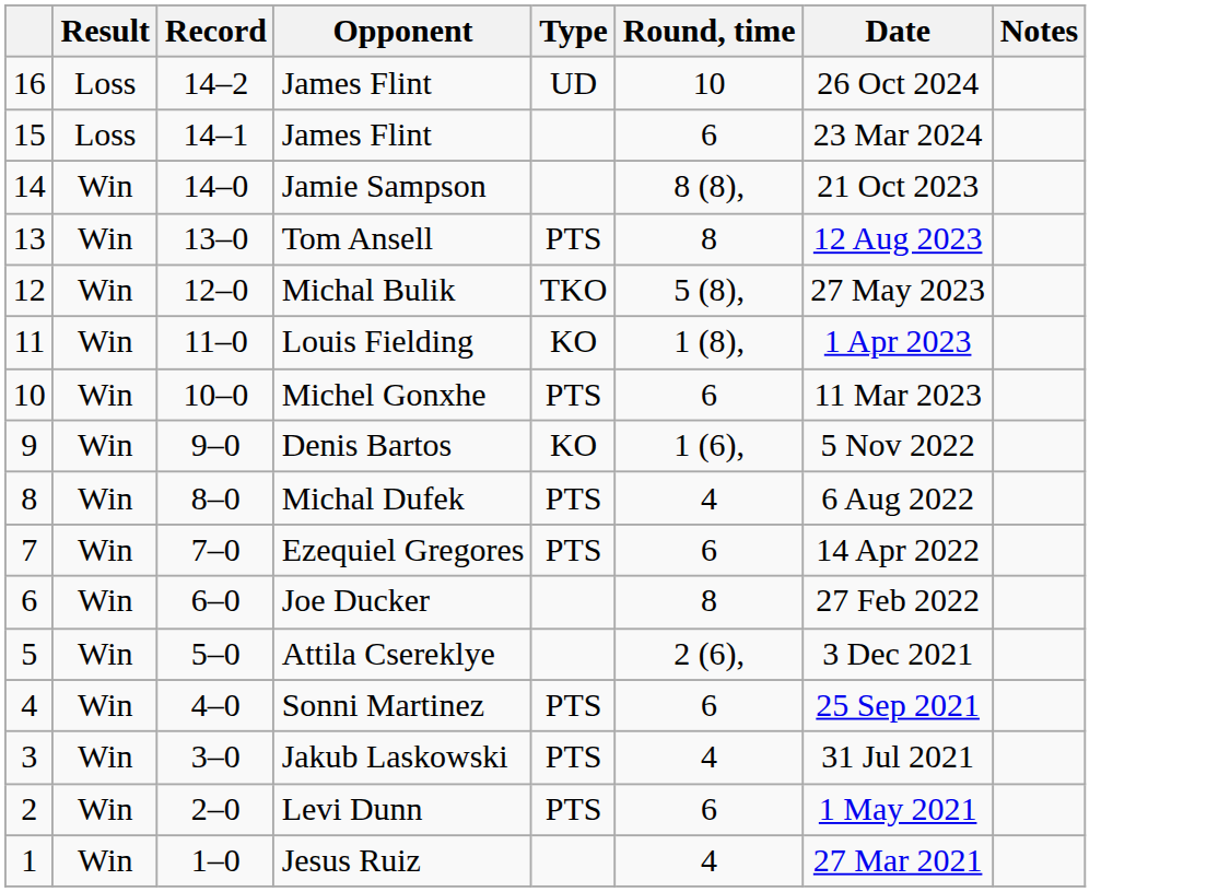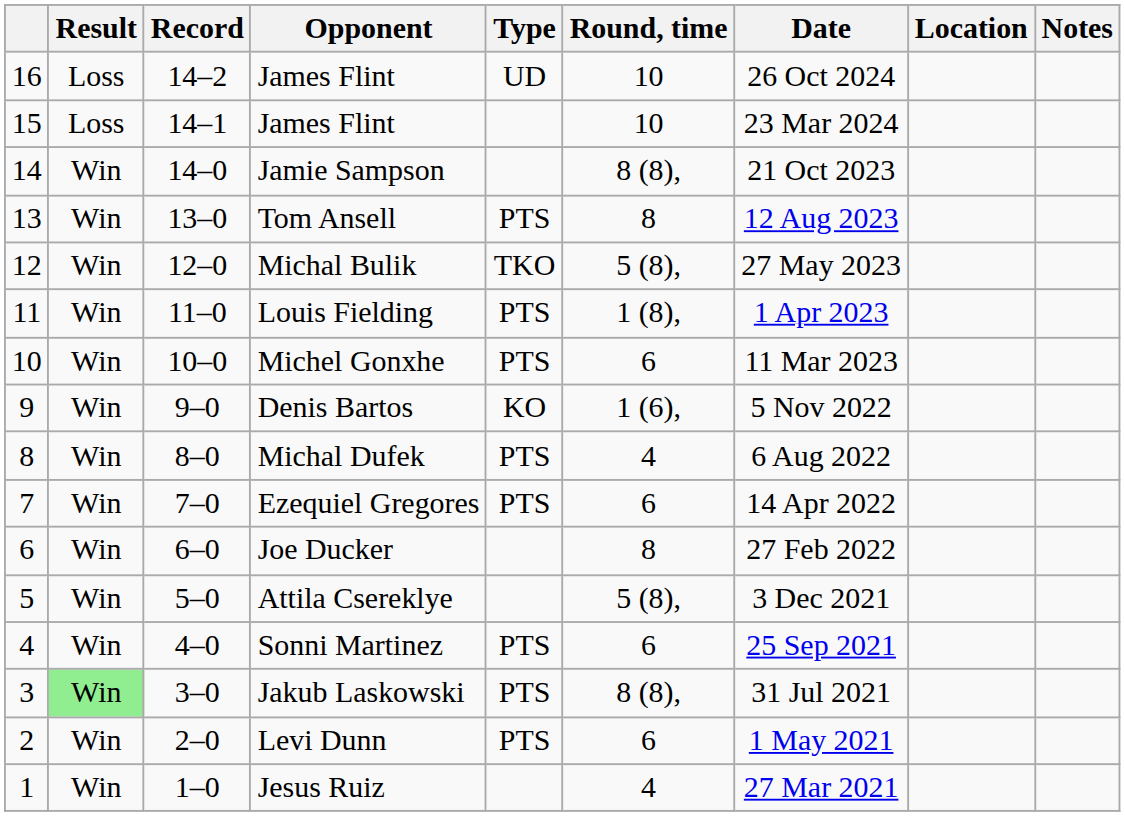 <table class="wikitable" style="text-align:center">
 <tr>
 <th></th>
 <th>Result</th>
 <th>Record</th>
 <th>Opponent</th>
 <th>Type</th>
 <th>Round, time</th>
 <th>Date</th>
+<th>Location</th>
 <th>Notes</th>
 </tr>
 <tr>
 <td>16</td>
 <td> Loss</td>
 <td>14–2</td>
 <td align=left>James Flint</td>
 <td>UD</td>
 <td>10</td>
 <td>26 Oct 2024</td>
+<td style="text-align:left;"></td>
 <td></td>
 </tr>
 <tr>
 <td>15</td>
 <td> Loss</td>
 <td>14–1</td>
 <td align=left>James Flint</td>
 <td></td>
-<td>6</td>
+<td>10</td>
 <td>23 Mar 2024</td>
+<td style="text-align:left;"></td>
 <td style="text-align:left;"></td>
 </tr>
 <tr>
 <td>14</td>
 <td>Win</td>
 <td>14–0</td>
 <td align=left>Jamie Sampson</td>
 <td></td>
 <td>8 (8), </td>
 <td>21 Oct 2023</td>
 <td style="text-align:left;"></td>
+<td style="text-align:left;"></td>
 </tr>
 <tr>
 <td>13</td>
 <td>Win</td>
 <td>13–0</td>
 <td align=left>Tom Ansell</td>
 <td>PTS</td>
 <td>8</td>
 <td><a href='#'>12 Aug 2023</a></td>
+<td style="text-align:left;"></td>
 <td></td>
 </tr>
 <tr>
 <td>12</td>
 <td>Win</td>
 <td>12–0</td>
 <td align=left>Michal Bulik</td>
 <td>TKO</td>
 <td>5 (8), </td>
 <td>27 May 2023</td>
+<td align=left></td>
 <td></td>
 </tr>
 <tr>
 <td>11</td>
 <td>Win</td>
 <td>11–0</td>
 <td align=left>Louis Fielding</td>
-<td>KO</td>
+<td>PTS</td>
 <td>1 (8), </td>
 <td><a href='#'>1 Apr 2023</a></td>
+<td align=left></td>
 <td></td>
 </tr>
 <tr>
 <td>10</td>
 <td>Win</td>
 <td>10–0</td>
 <td align=left>Michel Gonxhe</td>
 <td>PTS</td>
 <td>6</td>
 <td>11 Mar 2023</td>
+<td align=left></td>
 <td></td>
 </tr>
 <tr>
 <td>9</td>
 <td>Win</td>
 <td>9–0</td>
 <td align=left>Denis Bartos</td>
 <td>KO</td>
 <td>1 (6), </td>
 <td>5 Nov 2022</td>
+<td align=left></td>
 <td></td>
 </tr>
 <tr>
 <td>8</td>
 <td>Win</td>
 <td>8–0</td>
 <td align=left>Michal Dufek</td>
 <td>PTS</td>
 <td>4</td>
 <td>6 Aug 2022</td>
+<td align=left></td>
 <td></td>
 </tr>
 <tr>
 <td>7</td>
 <td>Win</td>
 <td>7–0</td>
 <td style="text-align:left;">Ezequiel Gregores</td>
 <td>PTS</td>
 <td>6</td>
 <td>14 Apr 2022</td>
+<td style="text-align:left;"></td>
 <td></td>
 </tr>
 <tr>
 <td>6</td>
 <td>Win</td>
 <td>6–0</td>
 <td style="text-align:left;">Joe Ducker</td>
 <td></td>
 <td>8</td>
 <td>27 Feb 2022</td>
+<td style="text-align:left;"></td>
 <td></td>
 </tr>
 <tr>
 <td>5</td>
 <td>Win</td>
 <td>5–0</td>
 <td style="text-align:left;">Attila Csereklye</td>
 <td></td>
-<td>2 (6), </td>
+<td>5 (8), </td>
 <td>3 Dec 2021</td>
+<td style="text-align:left;"></td>
 <td></td>
 </tr>
 <tr>
 <td>4</td>
 <td>Win</td>
 <td>4–0</td>
 <td style="text-align:left;">Sonni Martinez</td>
 <td>PTS</td>
 <td>6</td>
 <td><a href='#'>25 Sep 2021</a></td>
+<td style="text-align:left;"></td>
 <td></td>
 </tr>
 <tr>
 <td>3</td>
-<td>Win</td>
+<td style="background: lightgreen;">Win</td>
 <td>3–0</td>
 <td style="text-align:left;">Jakub Laskowski</td>
 <td>PTS</td>
-<td>4</td>
+<td>8 (8), </td>
 <td>31 Jul 2021</td>
+<td style="text-align:left;"></td>
 <td></td>
 </tr>
 <tr>
 <td>2</td>
 <td>Win</td>
 <td>2–0</td>
 <td style="text-align:left;">Levi Dunn</td>
 <td>PTS</td>
 <td>6</td>
 <td><a href='#'>1 May 2021</a></td>
+<td style="text-align:left;"></td>
 <td></td>
 </tr>
 <tr>
 <td>1</td>
 <td>Win</td>
 <td>1–0</td>
 <td style="text-align:left;">Jesus Ruiz</td>
 <td></td>
 <td>4</td>
 <td><a href='#'>27 Mar 2021</a></td>
+<td style="text-align:left;"></td>
 <td></td>
 </tr>
 </table>
